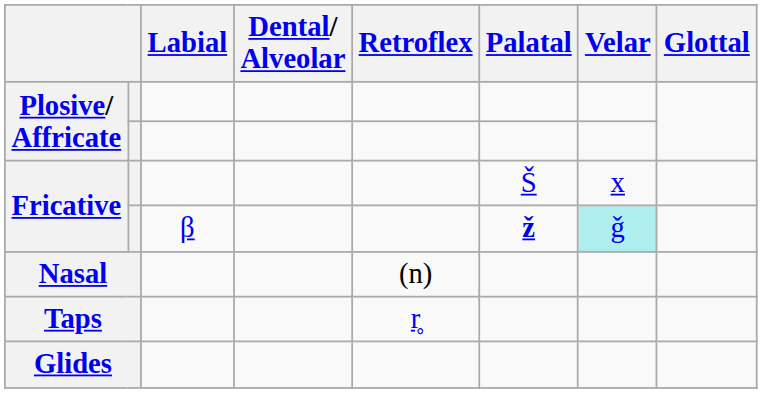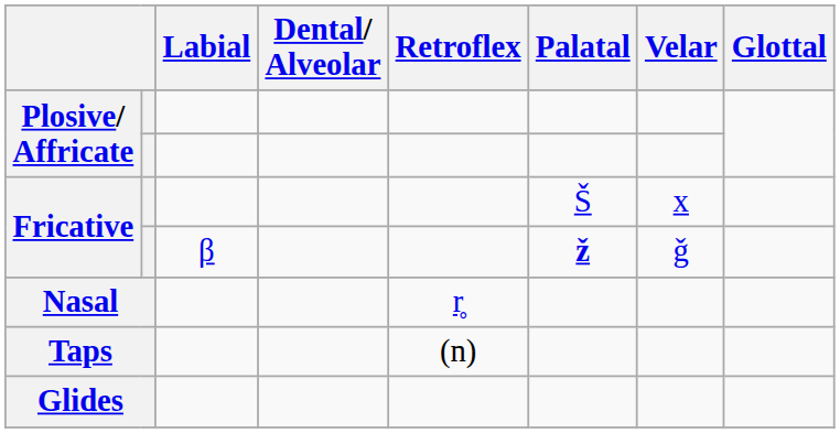 <table class="wikitable" style="text-align:center;">
 <tr>
 <th colspan="2"></th>
 <th><a href='#'>Labial</a></th>
 <th><a href='#'>Dental</a>/<br><a href='#'>Alveolar</a></th>
 <th><a href='#'>Retroflex</a></th>
 <th><a href='#'>Palatal</a></th>
 <th><a href='#'>Velar</a></th>
 <th><a href='#'>Glottal</a></th>
 </tr>
 <tr>
 <th rowspan="2"><a href='#'>Plosive</a>/<br><a href='#'>Affricate</a></th>
 <th></th>
 <td></td>
 <td></td>
 <td></td>
 <td></td>
 <td></td>
 <td rowspan="2"></td>
 </tr>
 <tr>
 <th></th>
 <td></td>
 <td></td>
 <td></td>
 <td></td>
 <td></td>
 </tr>
 <tr>
 <th rowspan="2"><a href='#'>Fricative</a></th>
 <th></th>
 <td></td>
 <td></td>
 <td></td>
 <td><a href='#'>Š</a></td>
 <td><a href='#'>x</a></td>
 <td></td>
 </tr>
 <tr>
 <th></th>
 <td><a href='#'>β</a></td>
 <td></td>
 <td></td>
 <td><strong><a href='#'>ž</a></strong></td>
-<td style="background: paleturquoise;"><a href='#'>ǧ</a></td>
+<td><a href='#'>ǧ</a></td>
 </tr>
 <tr>
 <th colspan="2"><a href='#'>Nasal</a></th>
 <td></td>
 <td></td>
-<td>(n)</td>
+<td><a href='#'>r̥</a></td>
 <td></td>
 <td></td>
 <td></td>
 </tr>
 <tr>
 <th colspan="2"><a href='#'>Taps</a></th>
 <td></td>
 <td></td>
-<td><a href='#'>r̥</a></td>
+<td>(n)</td>
 <td></td>
 <td></td>
 <td></td>
 </tr>
 <tr>
 <th colspan="2"><a href='#'>Glides</a></th>
 <td></td>
 <td></td>
 <td></td>
 <td></td>
 <td></td>
 </tr>
 </table>
